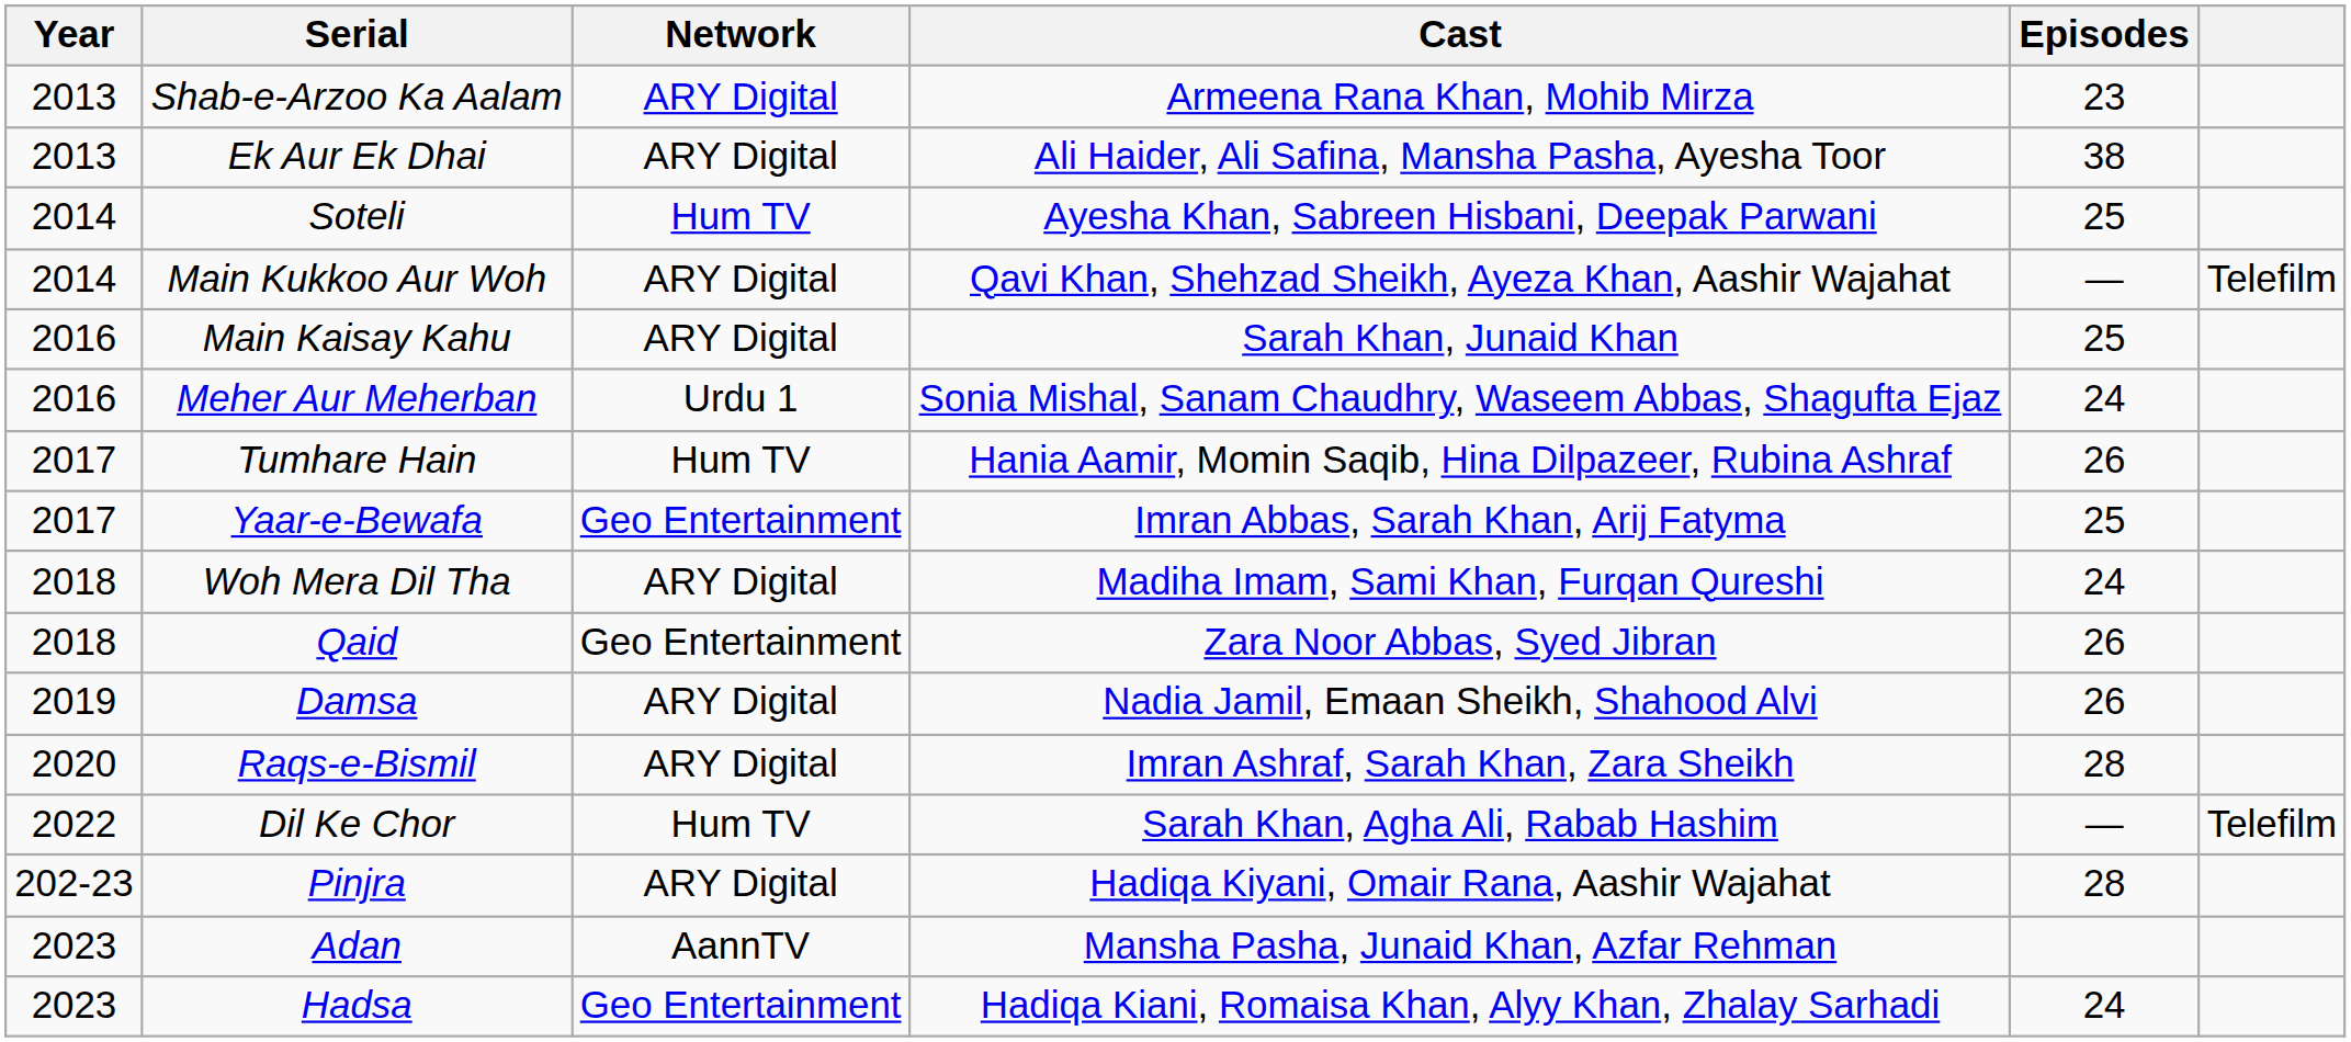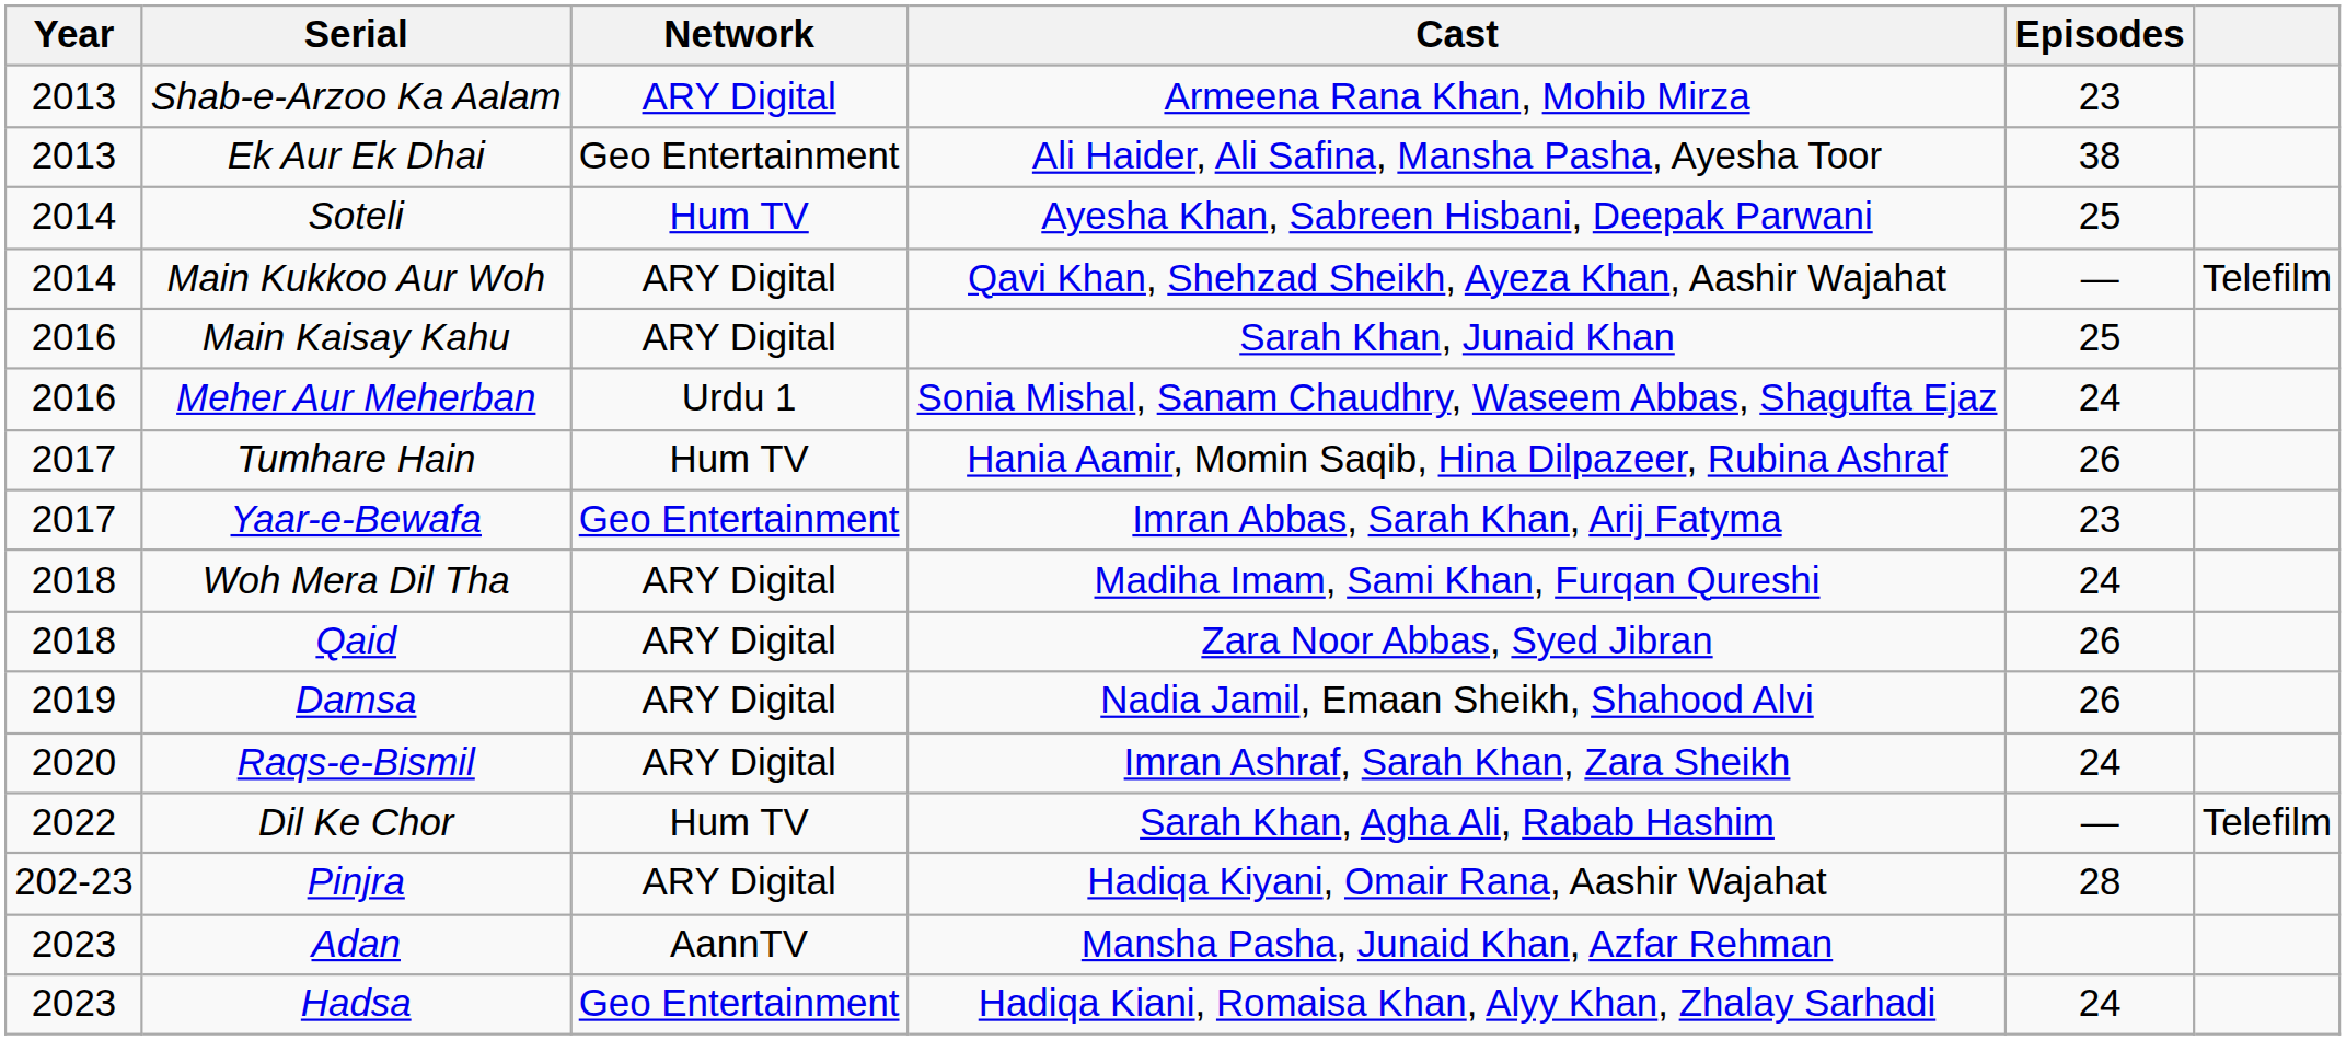 <table class="wikitable sortable plainrowheaders" style="text-align:center">
 <tr>
 <th scope="col">Year</th>
 <th scope="col">Serial</th>
 <th scope="col">Network</th>
 <th scope="col">Cast</th>
 <th scope="col">Episodes</th>
 <th scope="col"></th>
 </tr>
 <tr>
 <td>2013</td>
 <td><em>Shab-e-Arzoo Ka Aalam</em></td>
 <td><a href='#'>ARY Digital</a></td>
 <td><a href='#'>Armeena Rana Khan</a>, <a href='#'>Mohib Mirza</a></td>
 <td>23</td>
 <td></td>
 </tr>
 <tr>
 <td>2013</td>
 <td><em>Ek Aur Ek Dhai</em></td>
-<td>ARY Digital</td>
+<td>Geo Entertainment</td>
 <td><a href='#'>Ali Haider</a>, <a href='#'>Ali Safina</a>, <a href='#'>Mansha Pasha</a>, Ayesha Toor</td>
 <td>38</td>
 <td></td>
 </tr>
 <tr>
 <td>2014</td>
 <td><em>Soteli</em></td>
 <td><a href='#'>Hum TV</a></td>
 <td><a href='#'>Ayesha Khan</a>, <a href='#'>Sabreen Hisbani</a>, <a href='#'>Deepak Parwani</a></td>
 <td>25</td>
 <td></td>
 </tr>
 <tr>
 <td>2014</td>
 <td><em>Main Kukkoo Aur Woh</em></td>
 <td>ARY Digital</td>
 <td><a href='#'>Qavi Khan</a>, <a href='#'>Shehzad Sheikh</a>, <a href='#'>Ayeza Khan</a>, Aashir Wajahat</td>
 <td>—</td>
 <td>Telefilm</td>
 </tr>
 <tr>
 <td>2016</td>
 <td><em>Main Kaisay Kahu</em></td>
 <td>ARY Digital</td>
 <td><a href='#'>Sarah Khan</a>, <a href='#'>Junaid Khan</a></td>
 <td>25</td>
 <td></td>
 </tr>
 <tr>
 <td>2016</td>
 <td><em><a href='#'>Meher Aur Meherban</a></em></td>
 <td>Urdu 1</td>
 <td><a href='#'>Sonia Mishal</a>, <a href='#'>Sanam Chaudhry</a>, <a href='#'>Waseem Abbas</a>, <a href='#'>Shagufta Ejaz</a></td>
 <td>24</td>
 <td></td>
 </tr>
 <tr>
 <td>2017</td>
 <td><em>Tumhare Hain</em></td>
 <td>Hum TV</td>
 <td><a href='#'>Hania Aamir</a>, Momin Saqib, <a href='#'>Hina Dilpazeer</a>, <a href='#'>Rubina Ashraf</a></td>
 <td>26</td>
 <td></td>
 </tr>
 <tr>
 <td>2017</td>
 <td><em><a href='#'>Yaar-e-Bewafa</a></em></td>
 <td><a href='#'>Geo Entertainment</a></td>
 <td><a href='#'>Imran Abbas</a>, <a href='#'>Sarah Khan</a>, <a href='#'>Arij Fatyma</a></td>
-<td>25</td>
+<td>23</td>
 <td></td>
 </tr>
 <tr>
 <td>2018</td>
 <td><em>Woh Mera Dil Tha</em></td>
 <td>ARY Digital</td>
 <td><a href='#'>Madiha Imam</a>, <a href='#'>Sami Khan</a>, <a href='#'>Furqan Qureshi</a></td>
 <td>24</td>
 <td></td>
 </tr>
 <tr>
 <td>2018</td>
 <td><em><a href='#'>Qaid</a></em></td>
-<td>Geo Entertainment</td>
+<td>ARY Digital</td>
 <td><a href='#'>Zara Noor Abbas</a>, <a href='#'>Syed Jibran</a></td>
 <td>26</td>
 <td></td>
 </tr>
 <tr>
 <td>2019</td>
 <td><em><a href='#'>Damsa</a></em></td>
 <td>ARY Digital</td>
 <td><a href='#'>Nadia Jamil</a>, Emaan Sheikh, <a href='#'>Shahood Alvi</a></td>
 <td>26</td>
 <td></td>
 </tr>
 <tr>
 <td>2020</td>
 <td><em><a href='#'>Raqs-e-Bismil</a></em></td>
 <td>ARY Digital</td>
 <td><a href='#'>Imran Ashraf</a>, <a href='#'>Sarah Khan</a>, <a href='#'>Zara Sheikh</a></td>
-<td>28</td>
+<td>24</td>
 <td></td>
 </tr>
 <tr>
 <td>2022</td>
 <td><em>Dil Ke Chor</em></td>
 <td>Hum TV</td>
 <td><a href='#'>Sarah Khan</a>, <a href='#'>Agha Ali</a>, <a href='#'>Rabab Hashim</a></td>
 <td>—</td>
 <td>Telefilm</td>
 </tr>
 <tr>
 <td>202-23</td>
 <td><em><a href='#'>Pinjra</a></em></td>
 <td>ARY Digital</td>
 <td><a href='#'>Hadiqa Kiyani</a>, <a href='#'>Omair Rana</a>, Aashir Wajahat</td>
 <td>28</td>
 <td></td>
 </tr>
 <tr>
 <td>2023</td>
 <td><em><a href='#'>Adan</a></em></td>
 <td>AannTV</td>
 <td><a href='#'>Mansha Pasha</a>, <a href='#'>Junaid Khan</a>, <a href='#'>Azfar Rehman</a></td>
 <td></td>
 <td></td>
 </tr>
 <tr>
 <td>2023</td>
 <td><em><a href='#'>Hadsa</a></em></td>
 <td><a href='#'>Geo Entertainment</a></td>
 <td><a href='#'>Hadiqa Kiani</a>, <a href='#'>Romaisa Khan</a>, <a href='#'>Alyy Khan</a>, <a href='#'>Zhalay Sarhadi</a></td>
 <td>24</td>
 <td></td>
 </tr>
 </table>
